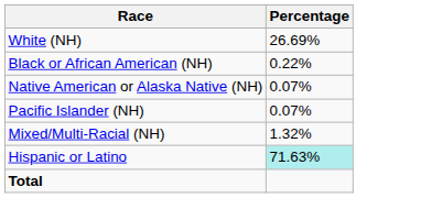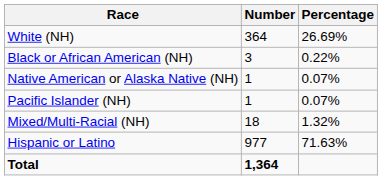 <table class="wikitable">
 <tr>
 <th>Race</th>
+<th>Number</th>
 <th>Percentage</th>
 </tr>
 <tr>
 <td><a href='#'>White</a> (NH)</td>
+<td>364</td>
 <td>26.69%</td>
 </tr>
 <tr>
 <td><a href='#'>Black or African American</a> (NH)</td>
+<td>3</td>
 <td>0.22%</td>
 </tr>
 <tr>
 <td><a href='#'>Native American</a> or <a href='#'>Alaska Native</a> (NH)</td>
+<td>1</td>
 <td>0.07%</td>
 </tr>
 <tr>
 <td><a href='#'>Pacific Islander</a> (NH)</td>
+<td>1</td>
 <td>0.07%</td>
 </tr>
 <tr>
 <td><a href='#'>Mixed/Multi-Racial</a> (NH)</td>
+<td>18</td>
 <td>1.32%</td>
 </tr>
 <tr>
 <td><a href='#'>Hispanic or Latino</a></td>
-<td style="background: paleturquoise;">71.63%</td>
+<td>977</td>
+<td>71.63%</td>
 </tr>
 <tr>
 <td><strong>Total</strong></td>
+<td><strong>1,364</strong></td>
 <td></td>
 </tr>
 </table>
